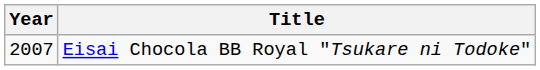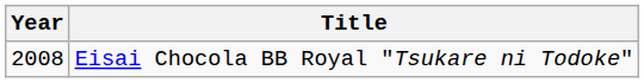 <table class="wikitable">
 <tr>
 <th>Year</th>
 <th>Title</th>
 </tr>
 <tr>
-<td>2007</td>
+<td>2008</td>
 <td><a href='#'>Eisai</a> Chocola BB Royal "<em>Tsukare ni Todoke</em>"</td>
 </tr>
 </table>
